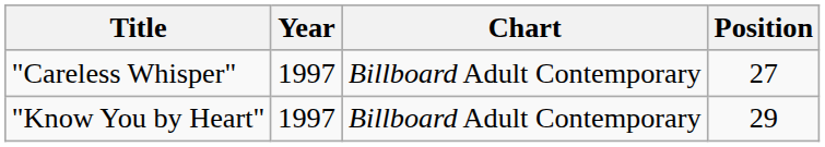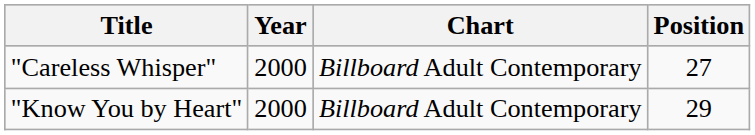 <table class="wikitable">
 <tr>
 <th>Title</th>
 <th>Year</th>
 <th>Chart</th>
 <th>Position</th>
 </tr>
 <tr>
 <td>"Careless Whisper"</td>
-<td>1997</td>
+<td>2000</td>
 <td><em>Billboard</em> Adult Contemporary</td>
 <td style="text-align:center;">27</td>
 </tr>
 <tr>
 <td>"Know You by Heart"</td>
-<td>1997</td>
+<td>2000</td>
 <td><em>Billboard</em> Adult Contemporary</td>
 <td style="text-align:center;">29</td>
 </tr>
 </table>
